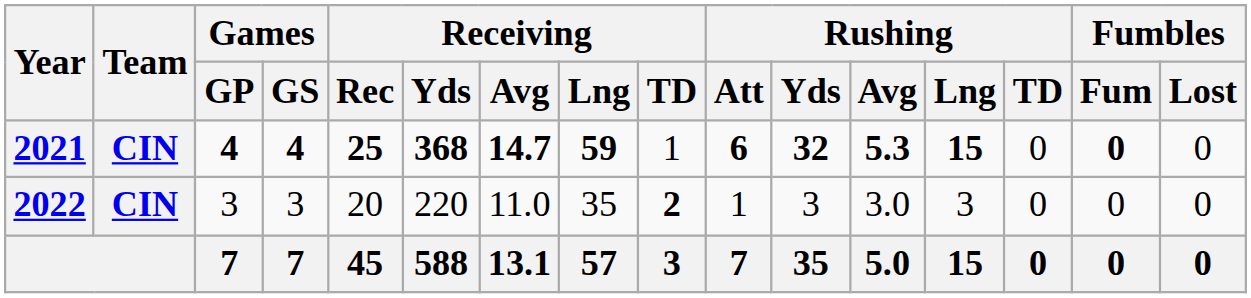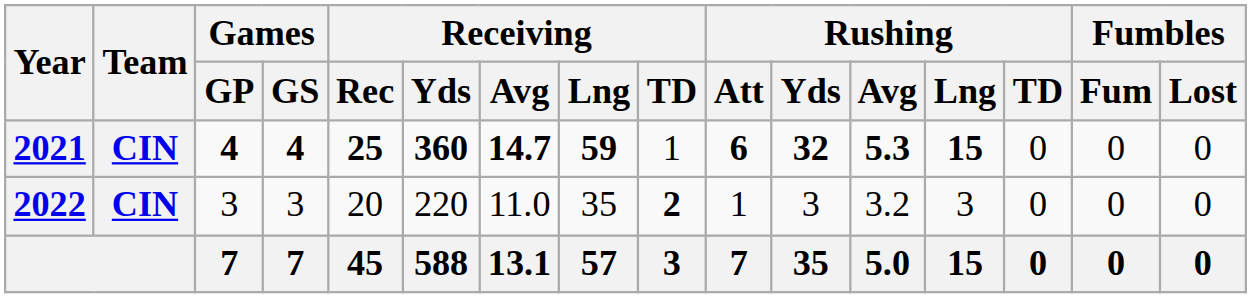 <table class=wikitable style="text-align:center;">
 <tr>
 <th rowspan="2">Year</th>
 <th rowspan="2">Team</th>
 <th colspan="2">Games</th>
 <th colspan="5">Receiving</th>
 <th colspan="5">Rushing</th>
 <th colspan="2">Fumbles</th>
 </tr>
 <tr>
 <th>GP</th>
 <th>GS</th>
 <th>Rec</th>
 <th>Yds</th>
 <th>Avg</th>
 <th>Lng</th>
 <th>TD</th>
 <th>Att</th>
 <th>Yds</th>
 <th>Avg</th>
 <th>Lng</th>
 <th>TD</th>
 <th>Fum</th>
 <th>Lost</th>
 </tr>
 <tr>
 <th><a href='#'>2021</a></th>
 <th><a href='#'>CIN</a></th>
 <td><strong>4</strong></td>
 <td><strong>4</strong></td>
 <td><strong>25</strong></td>
-<td><strong>368</strong></td>
+<td><strong>360</strong></td>
 <td><strong>14.7</strong></td>
 <td><strong>59</strong></td>
 <td>1</td>
 <td><strong>6</strong></td>
 <td><strong>32</strong></td>
 <td><strong>5.3</strong></td>
 <td><strong>15</strong></td>
 <td>0</td>
-<td><strong>0</strong></td>
+<td>0</td>
 <td>0</td>
 </tr>
 <tr>
 <th><a href='#'>2022</a></th>
 <th><a href='#'>CIN</a></th>
 <td>3</td>
 <td>3</td>
 <td>20</td>
 <td>220</td>
 <td>11.0</td>
 <td>35</td>
 <td><strong>2</strong></td>
 <td>1</td>
 <td>3</td>
-<td>3.0</td>
+<td>3.2</td>
 <td>3</td>
 <td>0</td>
 <td>0</td>
 <td>0</td>
 </tr>
 <tr>
 <th colspan="2"></th>
 <th>7</th>
 <th>7</th>
 <th>45</th>
 <th>588</th>
 <th>13.1</th>
 <th>57</th>
 <th>3</th>
 <th>7</th>
 <th>35</th>
 <th>5.0</th>
 <th>15</th>
 <th>0</th>
 <th>0</th>
 <th>0</th>
 </tr>
 </table>
